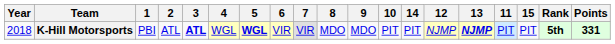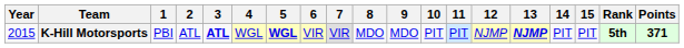 <table class="wikitable" style="text-align:center; font-size:85%">
 <tr>
 <th>Year</th>
 <th>Team</th>
 <th>1</th>
 <th>2</th>
 <th>3</th>
 <th>4</th>
 <th>5</th>
 <th>6</th>
 <th>7</th>
 <th>8</th>
 <th>9</th>
 <th>10</th>
-<th>14</th>
+<th>11</th>
 <th>12</th>
 <th>13</th>
-<th>11</th>
+<th>14</th>
 <th>15</th>
 <th>Rank</th>
 <th>Points</th>
 </tr>
 <tr>
-<td><a href='#'>2018</a></td>
+<td><a href='#'>2015</a></td>
 <th nowrap>K-Hill Motorsports</th>
 <td><a href='#'>PBI</a></td>
 <td><a href='#'>ATL</a></td>
 <td><strong><a href='#'>ATL</a></strong></td>
 <td style="background:#FFFFBF;"><a href='#'>WGL</a><br></td>
 <td style="background:#FFFFBF;"><strong><a href='#'>WGL</a></strong><br></td>
 <td style="background:#FFFFBF;"><a href='#'>VIR</a><br></td>
 <td style="background:#DFDFDF;"><a href='#'>VIR</a><br></td>
 <td><a href='#'>MDO</a></td>
 <td><a href='#'>MDO</a></td>
 <td><a href='#'>PIT</a></td>
-<td><a href='#'>PIT</a></td>
+<td style="background:#CFEAFF;"><a href='#'>PIT</a><br></td>
 <td style="background:#FFFFBF;"><em><a href='#'>NJMP</a></em><br></td>
 <td style="background:#FFFFBF;"><strong><em><a href='#'>NJMP</a></em></strong><br></td>
-<td style="background:#CFEAFF;"><a href='#'>PIT</a><br></td>
+<td><a href='#'>PIT</a></td>
 <td><a href='#'>PIT</a></td>
 <th style="background:#DFFFDF;">5th</th>
-<th style="background:#DFFFDF;">331</th>
+<th style="background:#DFFFDF;">371</th>
 </tr>
 </table>
